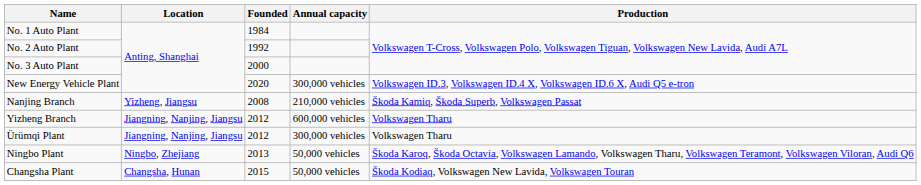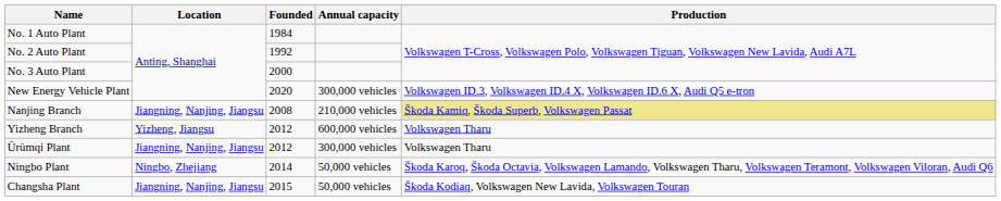 <table class="wikitable" style="text-align:left; font-size:90%;">
 <tr>
 <th>Name</th>
 <th>Location</th>
 <th>Founded</th>
 <th>Annual capacity</th>
 <th>Production</th>
 </tr>
 <tr>
 <td>No. 1 Auto Plant</td>
 <td rowspan="4"><a href='#'>Anting, Shanghai</a></td>
 <td>1984</td>
 <td></td>
 <td rowspan="3"><a href='#'>Volkswagen T-Cross</a>, <a href='#'>Volkswagen Polo</a>, <a href='#'>Volkswagen Tiguan</a>, <a href='#'>Volkswagen New Lavida</a>, <a href='#'>Audi A7L</a></td>
 </tr>
 <tr>
 <td>No. 2 Auto Plant</td>
 <td>1992</td>
 <td></td>
 </tr>
 <tr>
 <td>No. 3 Auto Plant</td>
 <td>2000</td>
 <td></td>
 </tr>
 <tr>
 <td>New Energy Vehicle Plant</td>
 <td>2020</td>
 <td>300,000 vehicles</td>
 <td><a href='#'>Volkswagen ID.3</a>, <a href='#'>Volkswagen ID.4 X</a>, <a href='#'>Volkswagen ID.6 X</a>, <a href='#'>Audi Q5 e-tron</a></td>
 </tr>
 <tr>
 <td>Nanjing Branch</td>
-<td><a href='#'>Yizheng</a>, <a href='#'>Jiangsu</a></td>
+<td><a href='#'>Jiangning</a>, <a href='#'>Nanjing</a>, <a href='#'>Jiangsu</a></td>
 <td>2008</td>
 <td>210,000 vehicles</td>
-<td><a href='#'>Škoda Kamiq</a>, <a href='#'>Škoda Superb</a>, <a href='#'>Volkswagen Passat</a></td>
+<td style="background: khaki;"><a href='#'>Škoda Kamiq</a>, <a href='#'>Škoda Superb</a>, <a href='#'>Volkswagen Passat</a></td>
 </tr>
 <tr>
 <td>Yizheng Branch</td>
-<td><a href='#'>Jiangning</a>, <a href='#'>Nanjing</a>, <a href='#'>Jiangsu</a></td>
+<td><a href='#'>Yizheng</a>, <a href='#'>Jiangsu</a></td>
 <td>2012</td>
 <td>600,000 vehicles</td>
 <td><a href='#'>Volkswagen Tharu</a><br></td>
 </tr>
 <tr>
 <td>Ürümqi Plant</td>
 <td><a href='#'>Jiangning</a>, <a href='#'>Nanjing</a>, <a href='#'>Jiangsu</a></td>
 <td>2012</td>
 <td>300,000 vehicles</td>
 <td>Volkswagen Tharu</td>
 </tr>
 <tr>
 <td>Ningbo Plant</td>
 <td><a href='#'>Ningbo</a>, <a href='#'>Zhejiang</a></td>
-<td>2013</td>
+<td>2014</td>
 <td>50,000 vehicles</td>
 <td><a href='#'>Škoda Karoq</a>, <a href='#'>Škoda Octavia</a>, <a href='#'>Volkswagen Lamando</a>, Volkswagen Tharu, <a href='#'>Volkswagen Teramont</a>, <a href='#'>Volkswagen Viloran</a>, <a href='#'>Audi Q6</a></td>
 </tr>
 <tr>
 <td>Changsha Plant</td>
-<td><a href='#'>Changsha</a>, <a href='#'>Hunan</a></td>
+<td><a href='#'>Jiangning</a>, <a href='#'>Nanjing</a>, <a href='#'>Jiangsu</a></td>
 <td>2015</td>
 <td>50,000 vehicles</td>
 <td><a href='#'>Škoda Kodiaq</a>, Volkswagen New Lavida, <a href='#'>Volkswagen Touran</a></td>
 </tr>
 </table>
